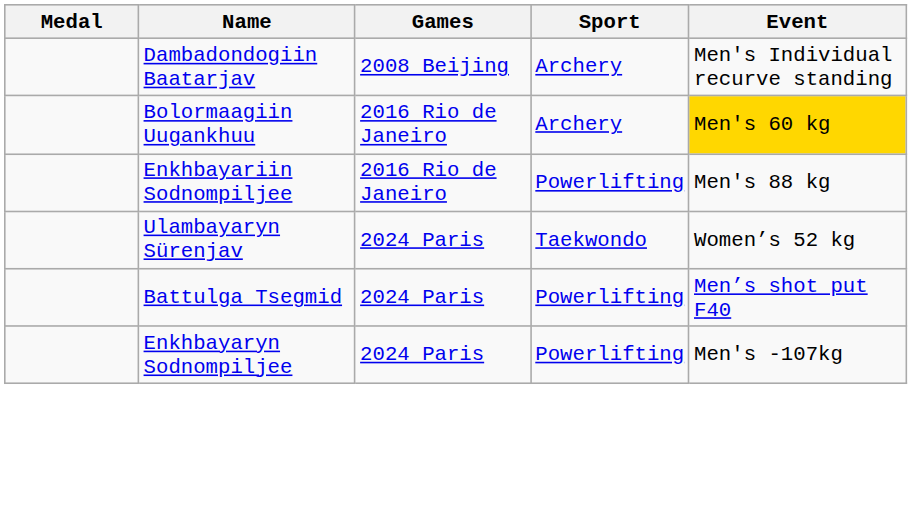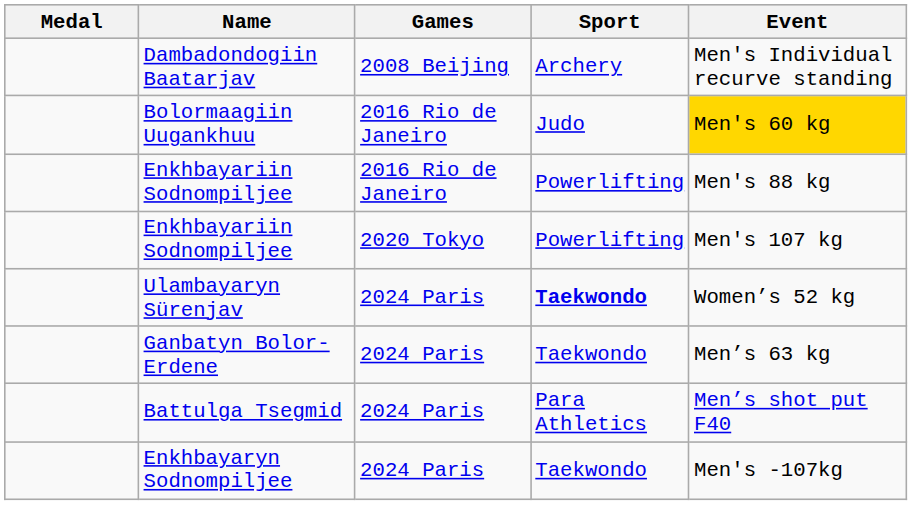 <table class="wikitable">
 <tr>
 <th style="width:6em">Medal</th>
 <th style="width:10em">Name</th>
 <th style="width:8em">Games</th>
 <th style="width:7em">Sport</th>
 <th style="width:10em">Event</th>
 </tr>
 <tr>
 <td></td>
 <td><a href='#'>Dambadondogiin Baatarjav</a></td>
 <td> <a href='#'>2008 Beijing</a></td>
 <td> <a href='#'>Archery</a></td>
 <td>Men's Individual recurve standing</td>
 </tr>
 <tr>
 <td></td>
 <td><a href='#'>Bolormaagiin Uugankhuu</a></td>
 <td> <a href='#'>2016 Rio de Janeiro</a></td>
-<td> <a href='#'>Archery</a></td>
+<td> <a href='#'>Judo</a></td>
 <td style="background: gold;">Men's 60 kg</td>
 </tr>
 <tr>
 <td></td>
 <td><a href='#'>Enkhbayariin Sodnompiljee</a></td>
 <td> <a href='#'>2016 Rio de Janeiro</a></td>
 <td> <a href='#'>Powerlifting</a></td>
 <td>Men's 88 kg</td>
 </tr>
 <tr>
 <td></td>
+<td><a href='#'>Enkhbayariin Sodnompiljee</a></td>
+<td> <a href='#'>2020 Tokyo</a></td>
+<td> <a href='#'>Powerlifting</a></td>
+<td>Men's 107 kg</td>
+</tr>
+<tr>
+<td></td>
 <td><a href='#'>Ulambayaryn Sürenjav</a></td>
 <td> <a href='#'>2024 Paris</a></td>
+<td><strong> <a href='#'>Taekwondo</a></strong></td>
+<td>Women’s 52 kg</td>
+</tr>
+<tr>
+<td></td>
+<td><a href='#'>Ganbatyn Bolor-Erdene</a></td>
+<td> <a href='#'>2024 Paris</a></td>
 <td> <a href='#'>Taekwondo</a></td>
-<td>Women’s 52 kg</td>
+<td>Men’s 63 kg</td>
 </tr>
 <tr>
 <td></td>
 <td><a href='#'>Battulga Tsegmid</a></td>
 <td> <a href='#'>2024 Paris</a></td>
-<td> <a href='#'>Powerlifting</a></td>
+<td><a href='#'>Para Athletics</a></td>
 <td><a href='#'>Men’s shot put F40</a></td>
 </tr>
 <tr>
 <td></td>
 <td><a href='#'>Enkhbayaryn Sodnompiljee</a></td>
 <td> <a href='#'>2024 Paris</a></td>
-<td><a href='#'>Powerlifting</a></td>
+<td> <a href='#'>Taekwondo</a></td>
 <td>Men's -107kg</td>
 </tr>
 </table>
